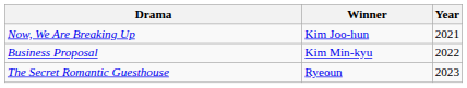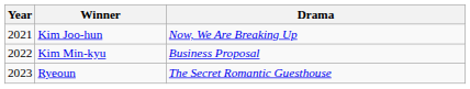 <table class="wikitable" style="width:600px">
 <tr>
+<th width=10>Year</th>
+<th>Winner</th>
 <th>Drama</th>
-<th>Winner</th>
-<th width=10>Year</th>
 </tr>
 <tr>
+<td>2021</td>
+<td><a href='#'>Kim Joo-hun</a></td>
 <td><em><a href='#'>Now, We Are Breaking Up</a></em></td>
-<td><a href='#'>Kim Joo-hun</a></td>
-<td>2021</td>
 </tr>
 <tr>
+<td>2022</td>
+<td><a href='#'>Kim Min-kyu</a></td>
 <td><em><a href='#'>Business Proposal</a></em></td>
-<td><a href='#'>Kim Min-kyu</a></td>
-<td>2022</td>
 </tr>
 <tr>
+<td>2023</td>
+<td><a href='#'>Ryeoun</a></td>
 <td><em><a href='#'>The Secret Romantic Guesthouse</a></em></td>
-<td><a href='#'>Ryeoun</a></td>
-<td>2023</td>
 </tr>
 </table>
